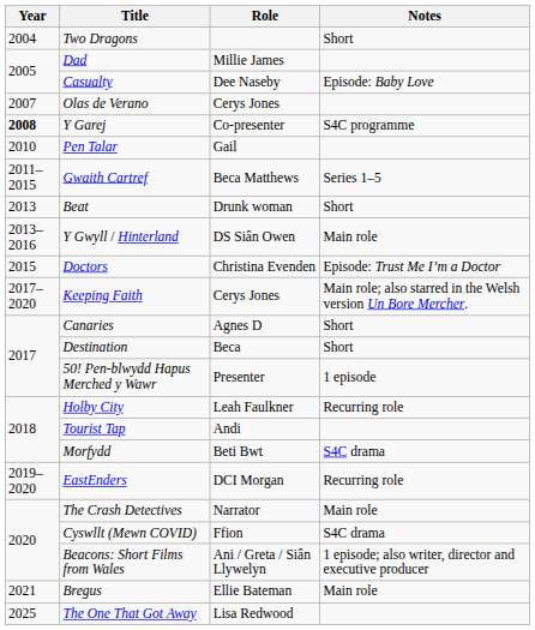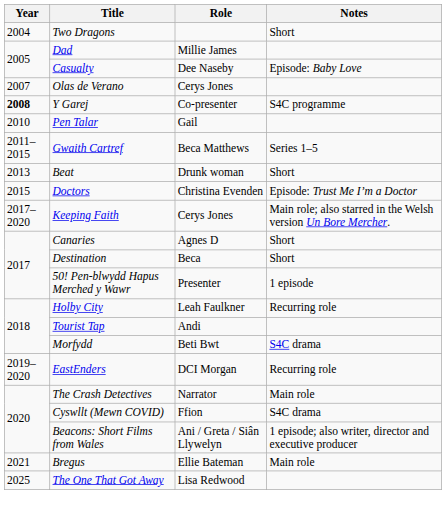 <table class="wikitable">
 <tr>
 <th>Year</th>
 <th>Title</th>
 <th>Role</th>
 <th>Notes</th>
 </tr>
 <tr>
 <td>2004</td>
 <td><em>Two Dragons</em></td>
 <td></td>
 <td>Short</td>
 </tr>
 <tr>
 <td rowspan=2>2005</td>
 <td><em><a href='#'>Dad</a></em></td>
 <td>Millie James</td>
 <td></td>
 </tr>
 <tr>
 <td><em><a href='#'>Casualty</a></em></td>
 <td>Dee Naseby</td>
 <td>Episode: <em>Baby Love</em></td>
 </tr>
 <tr>
 <td>2007</td>
 <td><em>Olas de Verano</em></td>
 <td>Cerys Jones</td>
 <td></td>
 </tr>
 <tr>
 <td><strong>2008</strong></td>
 <td><em>Y Garej</em></td>
 <td>Co-presenter</td>
 <td>S4C programme</td>
 </tr>
 <tr>
 <td>2010</td>
 <td><em><a href='#'>Pen Talar</a></em></td>
 <td>Gail</td>
 <td></td>
 </tr>
 <tr>
 <td>2011–2015</td>
 <td><em><a href='#'>Gwaith Cartref</a></em></td>
 <td>Beca Matthews</td>
 <td>Series 1–5</td>
 </tr>
 <tr>
 <td>2013</td>
 <td><em>Beat</em></td>
 <td>Drunk woman</td>
 <td>Short</td>
-</tr>
-<tr>
-<td>2013–2016</td>
-<td><em>Y Gwyll</em> / <em><a href='#'>Hinterland</a></em></td>
-<td>DS Siân Owen</td>
-<td>Main role  </td>
 </tr>
 <tr>
 <td>2015</td>
 <td><em><a href='#'>Doctors</a></em></td>
 <td>Christina Evenden</td>
 <td>Episode: <em>Trust Me I’m a Doctor</em></td>
 </tr>
 <tr>
 <td>2017–2020</td>
 <td><em><a href='#'>Keeping Faith</a></em></td>
 <td>Cerys Jones</td>
 <td>Main role; also starred in the Welsh version <em><a href='#'>Un Bore Mercher</a></em>.</td>
 </tr>
 <tr>
 <td rowspan=3>2017</td>
 <td><em>Canaries</em></td>
 <td>Agnes D</td>
 <td>Short</td>
 </tr>
 <tr>
 <td><em>Destination</em></td>
 <td>Beca</td>
 <td>Short</td>
 </tr>
 <tr>
 <td><em>50! Pen-blwydd Hapus Merched y Wawr</em></td>
 <td>Presenter</td>
 <td>1 episode</td>
 </tr>
 <tr>
 <td rowspan=3>2018</td>
 <td><em><a href='#'>Holby City</a></em></td>
 <td>Leah Faulkner</td>
 <td>Recurring role</td>
 </tr>
 <tr>
 <td><em><a href='#'>Tourist Tap</a></em></td>
 <td>Andi</td>
 <td></td>
 </tr>
 <tr>
 <td><em>Morfydd</em></td>
 <td>Beti Bwt</td>
 <td><a href='#'>S4C</a> drama</td>
 </tr>
 <tr>
 <td>2019–2020</td>
 <td><em><a href='#'>EastEnders</a></em></td>
 <td>DCI Morgan</td>
 <td>Recurring role</td>
 </tr>
 <tr>
 <td rowspan=3>2020</td>
 <td><em>The Crash Detectives</em></td>
 <td>Narrator</td>
 <td>Main role</td>
 </tr>
 <tr>
 <td><em>Cyswllt (Mewn COVID)</em></td>
 <td>Ffion</td>
 <td>S4C drama</td>
 </tr>
 <tr>
 <td><em>Beacons: Short Films from Wales</em></td>
 <td>Ani / Greta / Siân Llywelyn</td>
 <td>1 episode; also writer, director and executive producer</td>
 </tr>
 <tr>
 <td>2021</td>
 <td><em>Bregus</em></td>
 <td>Ellie Bateman</td>
 <td>Main role</td>
 </tr>
 <tr>
 <td>2025</td>
 <td><em><a href='#'>The One That Got Away</a></em></td>
 <td>Lisa Redwood</td>
 <td></td>
 </tr>
 </table>
